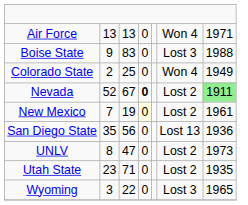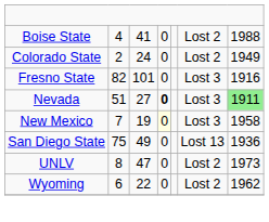 <table class="wikitable" style="text-align:center;">
 <tr>
 <td colspan="7"><br></td>
 </tr>
 <tr style="text-align:center;">
-<td><a href='#'>Air Force</a></td>
-<td>13</td>
-<td>13</td>
+<td><a href='#'>Boise State</a></td>
+<td>4</td>
+<td>41</td>
 <td>0</td>
 <td></td>
-<td>Won 4</td>
-<td>1971</td>
-</tr>
-<tr style="text-align:center;">
-<td><a href='#'>Boise State</a></td>
-<td>9</td>
-<td>83</td>
-<td>0</td>
-<td></td>
-<td>Lost 3</td>
+<td>Lost 2</td>
 <td>1988</td>
 </tr>
 <tr style="text-align:center;">
 <td><a href='#'>Colorado State</a></td>
 <td>2</td>
-<td>25</td>
+<td>24</td>
 <td>0</td>
 <td></td>
-<td>Won 4</td>
+<td>Lost 2</td>
 <td>1949</td>
 </tr>
 <tr style="text-align:center;">
+<td><a href='#'>Fresno State</a></td>
+<td>82</td>
+<td>101</td>
+<td>0</td>
+<td></td>
+<td>Lost 3</td>
+<td>1916</td>
+</tr>
+<tr style="text-align:center;">
 <td><a href='#'>Nevada</a></td>
-<td>52</td>
-<td>67</td>
+<td>51</td>
+<td>27</td>
 <td><strong>0</strong></td>
 <td></td>
-<td>Lost 2</td>
+<td>Lost 3</td>
 <td style="background: lightgreen;">1911</td>
 </tr>
 <tr style="text-align:center;">
 <td><a href='#'>New Mexico</a></td>
 <td>7</td>
 <td>19</td>
 <td style="background: lightyellow;">0</td>
 <td></td>
-<td>Lost 2</td>
-<td>1961</td>
+<td>Lost 3</td>
+<td>1958</td>
 </tr>
 <tr style="text-align:center;">
 <td><a href='#'>San Diego State</a></td>
-<td>35</td>
-<td>56</td>
+<td>75</td>
+<td>49</td>
 <td>0</td>
 <td></td>
 <td>Lost 13</td>
 <td>1936</td>
 </tr>
 <tr style="text-align:center;">
 <td><a href='#'>UNLV</a></td>
 <td>8</td>
 <td>47</td>
 <td>0</td>
 <td></td>
 <td>Lost 2</td>
 <td>1973</td>
 </tr>
 <tr style="text-align:center;">
-<td><a href='#'>Utah State</a></td>
-<td>23</td>
-<td>71</td>
+<td><a href='#'>Wyoming</a></td>
+<td>6</td>
+<td>22</td>
 <td>0</td>
 <td></td>
 <td>Lost 2</td>
-<td>1935</td>
-</tr>
-<tr style="text-align:center;">
-<td><a href='#'>Wyoming</a></td>
-<td>3</td>
-<td>22</td>
-<td>0</td>
-<td></td>
-<td>Lost 3</td>
-<td>1965</td>
+<td>1962</td>
 </tr>
 <tr>
 </tr>
 </table>
